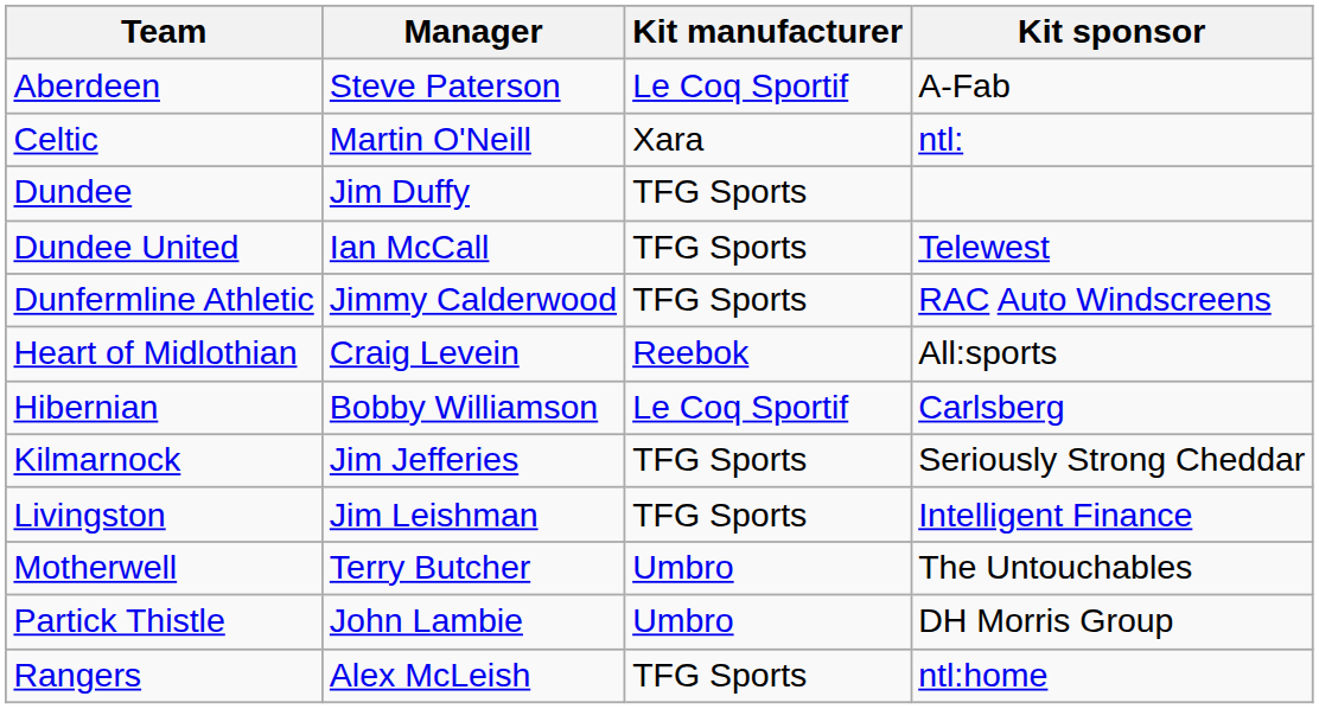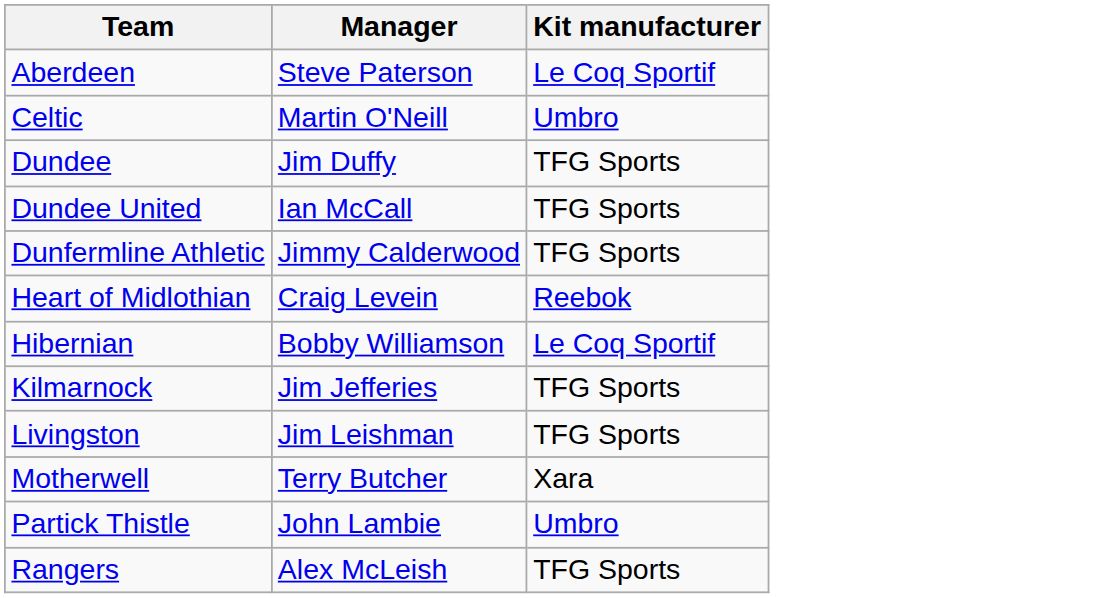 <table class="wikitable sortable">
 <tr>
 <th>Team</th>
 <th>Manager</th>
 <th>Kit manufacturer</th>
-<th>Kit sponsor</th>
 </tr>
 <tr>
 <td><a href='#'>Aberdeen</a></td>
 <td> <a href='#'>Steve Paterson</a></td>
 <td><a href='#'>Le Coq Sportif</a></td>
-<td>A-Fab</td>
 </tr>
 <tr>
 <td><a href='#'>Celtic</a></td>
 <td> <a href='#'>Martin O'Neill</a></td>
-<td>Xara</td>
-<td><a href='#'>ntl:</a></td>
+<td><a href='#'>Umbro</a></td>
 </tr>
 <tr>
 <td><a href='#'>Dundee</a></td>
 <td> <a href='#'>Jim Duffy</a></td>
 <td>TFG Sports</td>
-<td></td>
 </tr>
 <tr>
 <td><a href='#'>Dundee United</a></td>
 <td> <a href='#'>Ian McCall</a></td>
 <td>TFG Sports</td>
-<td><a href='#'>Telewest</a></td>
 </tr>
 <tr>
 <td><a href='#'>Dunfermline Athletic</a></td>
 <td> <a href='#'>Jimmy Calderwood</a></td>
 <td>TFG Sports</td>
-<td><a href='#'>RAC</a> <a href='#'>Auto Windscreens</a></td>
 </tr>
 <tr>
 <td><a href='#'>Heart of Midlothian</a></td>
 <td> <a href='#'>Craig Levein</a></td>
 <td><a href='#'>Reebok</a></td>
-<td>All:sports</td>
 </tr>
 <tr>
 <td><a href='#'>Hibernian</a></td>
 <td> <a href='#'>Bobby Williamson</a></td>
 <td><a href='#'>Le Coq Sportif</a></td>
-<td><a href='#'>Carlsberg</a></td>
 </tr>
 <tr>
 <td><a href='#'>Kilmarnock</a></td>
 <td> <a href='#'>Jim Jefferies</a></td>
 <td>TFG Sports</td>
-<td>Seriously Strong Cheddar</td>
 </tr>
 <tr>
 <td><a href='#'>Livingston</a></td>
 <td> <a href='#'>Jim Leishman</a></td>
 <td>TFG Sports</td>
-<td><a href='#'>Intelligent Finance</a></td>
 </tr>
 <tr>
 <td><a href='#'>Motherwell</a></td>
 <td> <a href='#'>Terry Butcher</a></td>
-<td><a href='#'>Umbro</a></td>
-<td>The Untouchables</td>
+<td>Xara</td>
 </tr>
 <tr>
 <td><a href='#'>Partick Thistle</a></td>
 <td> <a href='#'>John Lambie</a></td>
 <td><a href='#'>Umbro</a></td>
-<td>DH Morris Group</td>
 </tr>
 <tr>
 <td><a href='#'>Rangers</a></td>
 <td> <a href='#'>Alex McLeish</a></td>
 <td>TFG Sports</td>
-<td><a href='#'>ntl:home</a></td>
 </tr>
 </table>
